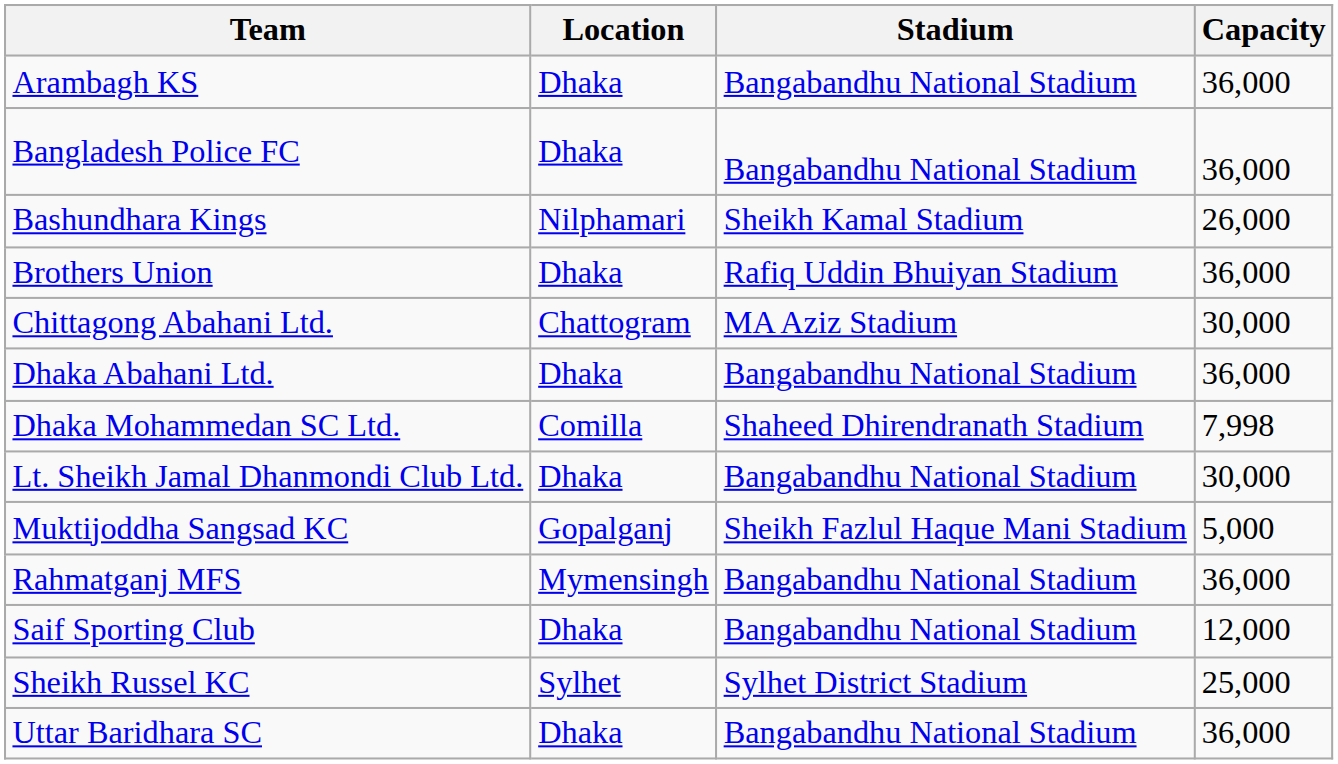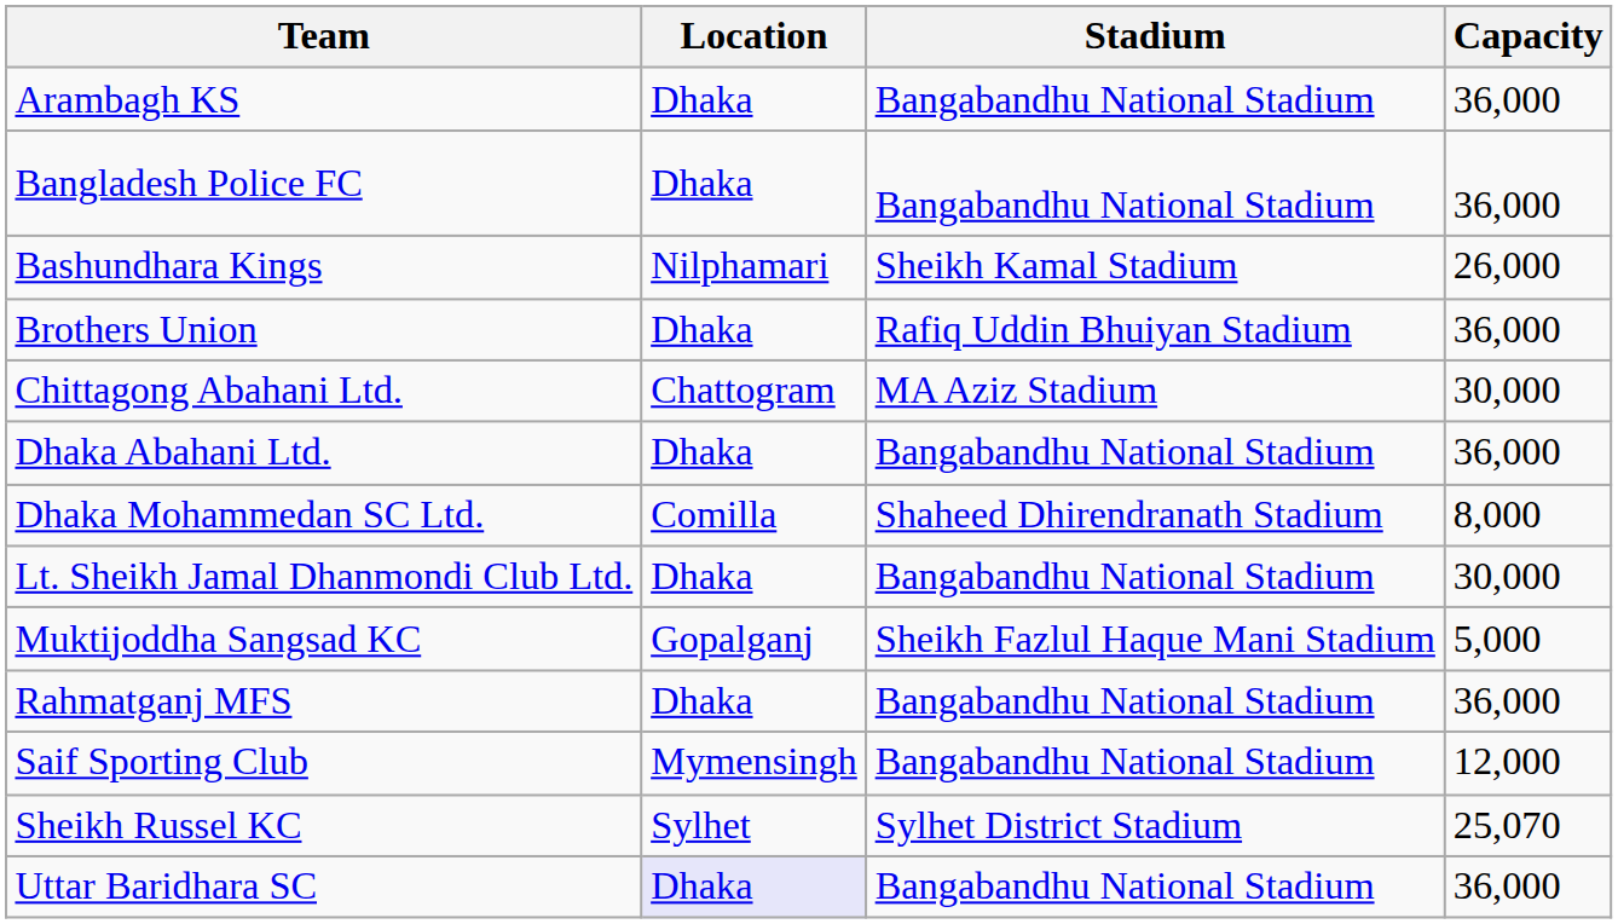 <table class="wikitable sortable">
 <tr>
 <th>Team</th>
 <th>Location</th>
 <th>Stadium</th>
 <th>Capacity</th>
 </tr>
 <tr>
 <td><a href='#'>Arambagh KS</a></td>
 <td><a href='#'>Dhaka</a></td>
 <td><a href='#'>Bangabandhu National Stadium</a></td>
 <td>36,000</td>
 </tr>
 <tr>
 <td><a href='#'>Bangladesh Police FC</a></td>
 <td><a href='#'>Dhaka</a></td>
 <td><br><a href='#'>Bangabandhu National Stadium</a></td>
 <td><br>36,000</td>
 </tr>
 <tr>
 <td><a href='#'>Bashundhara Kings</a></td>
 <td><a href='#'>Nilphamari</a></td>
 <td><a href='#'>Sheikh Kamal Stadium</a></td>
 <td>26,000</td>
 </tr>
 <tr>
 <td><a href='#'>Brothers Union</a></td>
 <td><a href='#'>Dhaka</a></td>
 <td><a href='#'>Rafiq Uddin Bhuiyan Stadium</a></td>
 <td>36,000</td>
 </tr>
 <tr>
 <td><a href='#'>Chittagong Abahani Ltd.</a></td>
 <td><a href='#'>Chattogram</a></td>
 <td><a href='#'>MA Aziz Stadium</a></td>
 <td>30,000</td>
 </tr>
 <tr>
 <td><a href='#'>Dhaka Abahani Ltd.</a></td>
 <td><a href='#'>Dhaka</a></td>
 <td><a href='#'>Bangabandhu National Stadium</a></td>
 <td>36,000</td>
 </tr>
 <tr>
 <td><a href='#'>Dhaka Mohammedan SC Ltd.</a></td>
 <td><a href='#'>Comilla</a></td>
 <td><a href='#'>Shaheed Dhirendranath Stadium</a></td>
-<td>7,998</td>
+<td>8,000</td>
 </tr>
 <tr>
 <td><a href='#'>Lt. Sheikh Jamal Dhanmondi Club Ltd.</a></td>
 <td><a href='#'>Dhaka</a></td>
 <td><a href='#'>Bangabandhu National Stadium</a></td>
 <td>30,000</td>
 </tr>
 <tr>
 <td><a href='#'>Muktijoddha Sangsad KC</a></td>
 <td><a href='#'>Gopalganj</a></td>
 <td><a href='#'>Sheikh Fazlul Haque Mani Stadium</a></td>
 <td>5,000</td>
 </tr>
 <tr>
 <td><a href='#'>Rahmatganj MFS</a></td>
-<td><a href='#'>Mymensingh</a></td>
+<td><a href='#'>Dhaka</a></td>
 <td><a href='#'>Bangabandhu National Stadium</a></td>
 <td>36,000</td>
 </tr>
 <tr>
 <td><a href='#'>Saif Sporting Club</a></td>
-<td><a href='#'>Dhaka</a></td>
+<td><a href='#'>Mymensingh</a></td>
 <td><a href='#'>Bangabandhu National Stadium</a></td>
 <td>12,000</td>
 </tr>
 <tr>
 <td><a href='#'>Sheikh Russel KC</a></td>
 <td><a href='#'>Sylhet</a></td>
 <td><a href='#'>Sylhet District Stadium</a></td>
-<td>25,000</td>
+<td>25,070</td>
 </tr>
 <tr>
 <td><a href='#'>Uttar Baridhara SC</a></td>
-<td><a href='#'>Dhaka</a></td>
+<td style="background: lavender;"><a href='#'>Dhaka</a></td>
 <td><a href='#'>Bangabandhu National Stadium</a></td>
 <td>36,000</td>
 </tr>
 </table>
